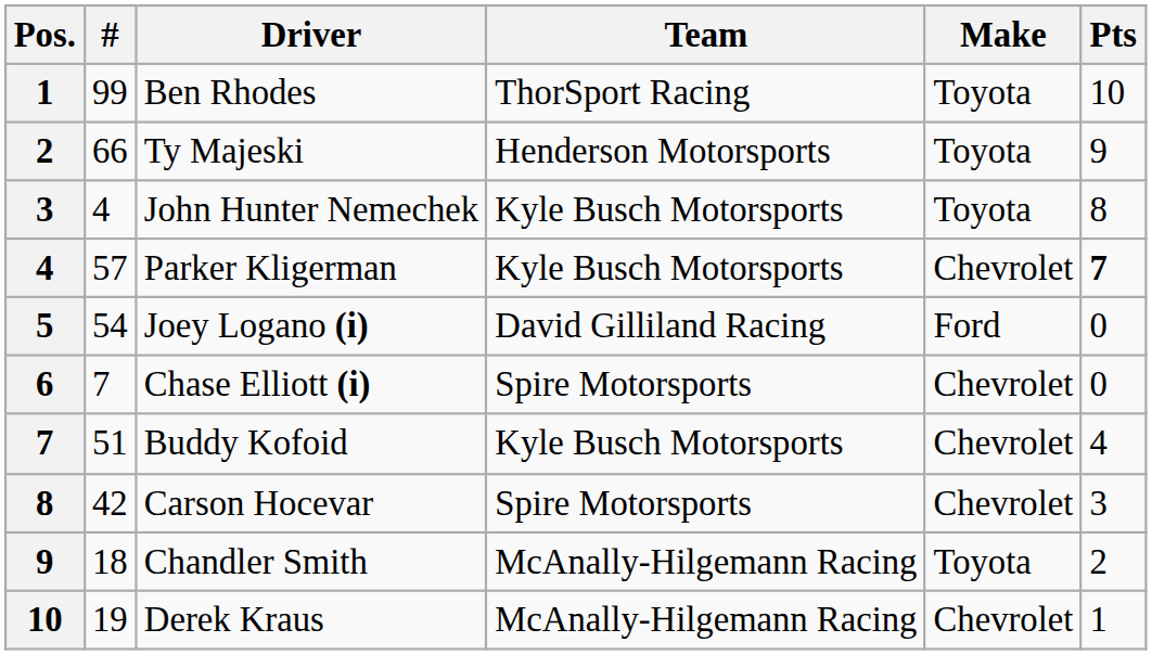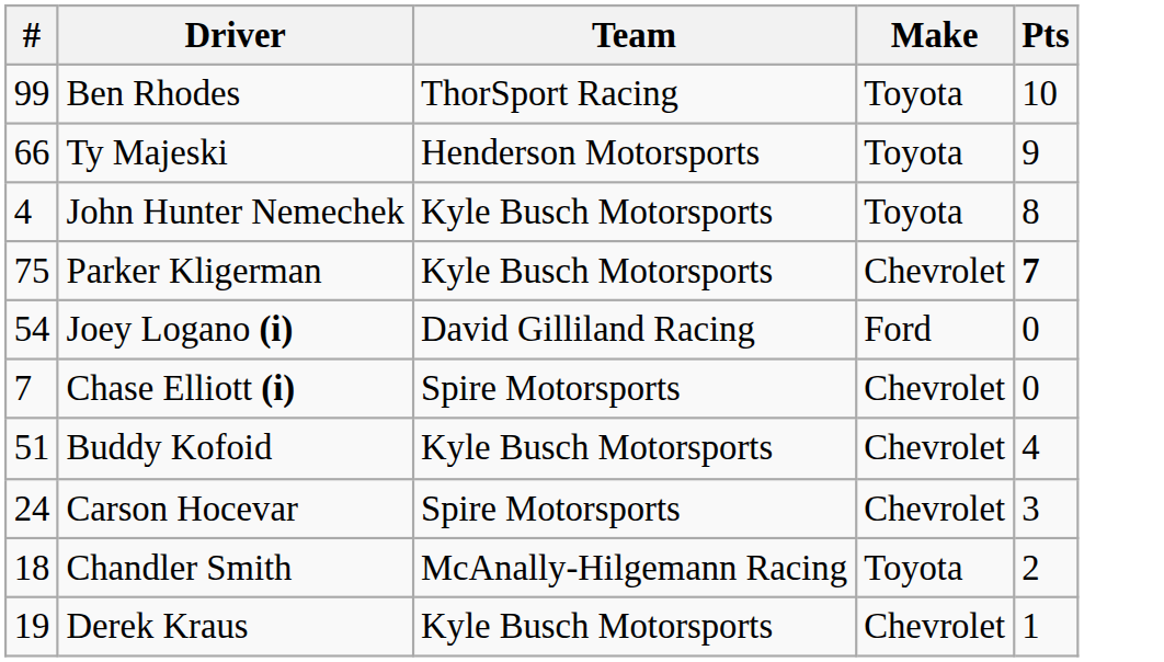 <table class="wikitable" style="font-size:95%">
 <tr>
-<th>Pos.</th>
 <th>#</th>
 <th>Driver</th>
 <th>Team</th>
 <th>Make</th>
 <th>Pts</th>
 </tr>
 <tr>
-<th>1</th>
 <td>99</td>
 <td>Ben Rhodes</td>
 <td>ThorSport Racing</td>
 <td>Toyota</td>
 <td>10</td>
 </tr>
 <tr>
-<th>2</th>
 <td>66</td>
 <td>Ty Majeski</td>
 <td>Henderson Motorsports</td>
 <td>Toyota</td>
 <td>9</td>
 </tr>
 <tr>
-<th>3</th>
 <td>4</td>
 <td>John Hunter Nemechek</td>
 <td>Kyle Busch Motorsports</td>
 <td>Toyota</td>
 <td>8</td>
 </tr>
 <tr>
-<th>4</th>
-<td>57</td>
+<td>75</td>
 <td>Parker Kligerman</td>
 <td>Kyle Busch Motorsports</td>
 <td>Chevrolet</td>
 <td><strong>7</strong></td>
 </tr>
 <tr>
-<th>5</th>
 <td>54</td>
 <td>Joey Logano <strong>(i)</strong></td>
 <td>David Gilliland Racing</td>
 <td>Ford</td>
 <td>0</td>
 </tr>
 <tr>
-<th>6</th>
 <td>7</td>
 <td>Chase Elliott <strong>(i)</strong></td>
 <td>Spire Motorsports</td>
 <td>Chevrolet</td>
 <td>0</td>
 </tr>
 <tr>
-<th>7</th>
 <td>51</td>
 <td>Buddy Kofoid</td>
 <td>Kyle Busch Motorsports</td>
 <td>Chevrolet</td>
 <td>4</td>
 </tr>
 <tr>
-<th>8</th>
-<td>42</td>
+<td>24</td>
 <td>Carson Hocevar</td>
 <td>Spire Motorsports</td>
 <td>Chevrolet</td>
 <td>3</td>
 </tr>
 <tr>
-<th>9</th>
 <td>18</td>
 <td>Chandler Smith</td>
 <td>McAnally-Hilgemann Racing</td>
 <td>Toyota</td>
 <td>2</td>
 </tr>
 <tr>
-<th>10</th>
 <td>19</td>
 <td>Derek Kraus</td>
-<td>McAnally-Hilgemann Racing</td>
+<td>Kyle Busch Motorsports</td>
 <td>Chevrolet</td>
 <td>1</td>
 </tr>
 </table>
